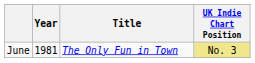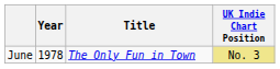 <table class="wikitable">
 <tr>
 <th width="30"></th>
 <th width="30"><strong>Year</strong></th>
 <th style="width:175px;"><strong>Title</strong></th>
 <th width="70"><strong><small><a href='#'>UK Indie Chart</a> Position</small></strong></th>
 </tr>
 <tr>
 <td>June</td>
-<td>1981</td>
+<td>1978</td>
 <td><em><a href='#'>The Only Fun in Town</a></em></td>
 <td style="background: khaki; text-align:center;">No. 3</td>
 </tr>
 </table>
